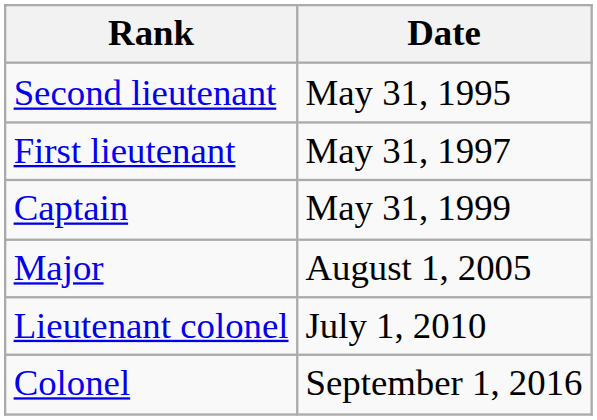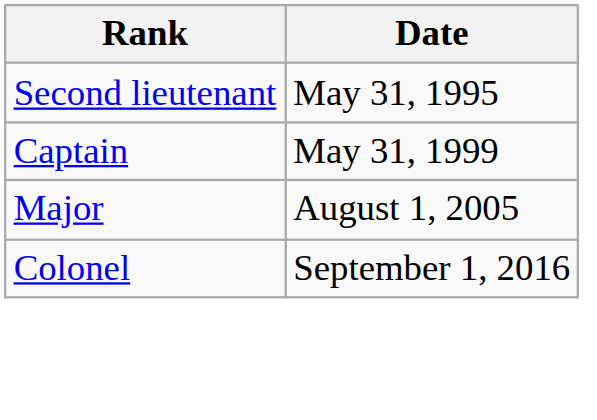 <table class="wikitable">
 <tr>
 <th>Rank</th>
 <th>Date</th>
 </tr>
 <tr>
 <td> <a href='#'>Second lieutenant</a></td>
 <td>May 31, 1995</td>
 </tr>
 <tr>
-<td> <a href='#'>First lieutenant</a></td>
-<td>May 31, 1997</td>
-</tr>
-<tr>
 <td> <a href='#'>Captain</a></td>
 <td>May 31, 1999</td>
 </tr>
 <tr>
 <td> <a href='#'>Major</a></td>
 <td>August 1, 2005</td>
 </tr>
 <tr>
-<td> <a href='#'>Lieutenant colonel</a></td>
-<td>July 1, 2010</td>
-</tr>
-<tr>
 <td> <a href='#'>Colonel</a></td>
 <td>September 1, 2016</td>
 </tr>
 </table>
